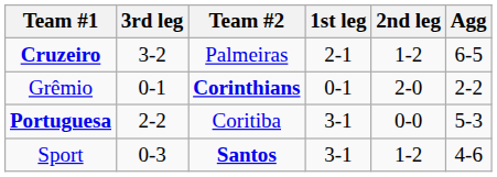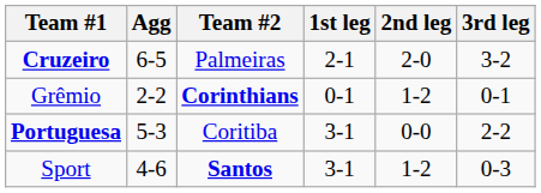 <table class="wikitable" style="text-align: center">
 <tr>
 <th>Team #1</th>
-<th>3rd leg</th>
+<th>Agg</th>
 <th>Team #2</th>
 <th>1st leg</th>
 <th>2nd leg</th>
-<th>Agg</th>
+<th>3rd leg</th>
 </tr>
 <tr>
 <td><strong><a href='#'>Cruzeiro</a></strong></td>
-<td>3-2</td>
+<td>6-5</td>
 <td><a href='#'>Palmeiras</a></td>
 <td>2-1</td>
-<td>1-2</td>
-<td>6-5</td>
+<td>2-0</td>
+<td>3-2</td>
 </tr>
 <tr>
 <td><a href='#'>Grêmio</a></td>
-<td>0-1</td>
+<td>2-2</td>
 <td><strong><a href='#'>Corinthians</a></strong></td>
 <td>0-1</td>
-<td>2-0</td>
+<td>1-2</td>
+<td>0-1</td>
+</tr>
+<tr>
+<td><strong><a href='#'>Portuguesa</a></strong></td>
+<td>5-3</td>
+<td><a href='#'>Coritiba</a></td>
+<td>3-1</td>
+<td>0-0</td>
 <td>2-2</td>
 </tr>
 <tr>
-<td><strong><a href='#'>Portuguesa</a></strong></td>
-<td>2-2</td>
-<td><a href='#'>Coritiba</a></td>
-<td>3-1</td>
-<td>0-0</td>
-<td>5-3</td>
-</tr>
-<tr>
 <td><a href='#'>Sport</a></td>
-<td>0-3</td>
+<td>4-6</td>
 <td><strong><a href='#'>Santos</a></strong></td>
 <td>3-1</td>
 <td>1-2</td>
-<td>4-6</td>
+<td>0-3</td>
 </tr>
 </table>
